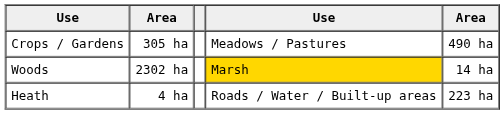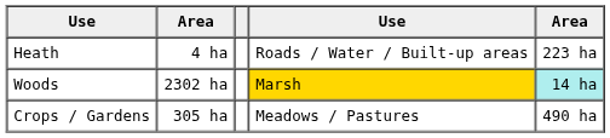 <table border="1" cellpadding="5" cellspacing="0" align="center" style="margin-left:10px">
 <tr>
 <th style="background:#efefef;">Use</th>
 <th style="background:#efefef;">Area</th>
 <th style="background:#efefef;"></th>
 <th style="background:#efefef;">Use</th>
 <th style="background:#efefef;">Area</th>
 </tr>
 <tr>
+<td>Heath</td>
+<td align="right">4 ha</td>
+<td></td>
+<td>Roads / Water / Built-up areas</td>
+<td align="right">223 ha</td>
+</tr>
+<tr>
+<td>Woods</td>
+<td align="right">2302 ha</td>
+<td></td>
+<td style="background: gold;">Marsh</td>
+<td align="right" style="background: paleturquoise;">14 ha</td>
+</tr>
+<tr>
 <td>Crops / Gardens</td>
 <td align="right">305 ha</td>
 <td></td>
 <td>Meadows / Pastures</td>
 <td align="right">490 ha</td>
 </tr>
-<tr>
-<td>Woods</td>
-<td align="right">2302 ha</td>
-<td></td>
-<td style="background: gold;">Marsh</td>
-<td align="right">14 ha</td>
-</tr>
-<tr>
-<td>Heath</td>
-<td align="right">4 ha</td>
-<td></td>
-<td>Roads / Water / Built-up areas</td>
-<td align="right">223 ha</td>
-</tr>
 </table>
